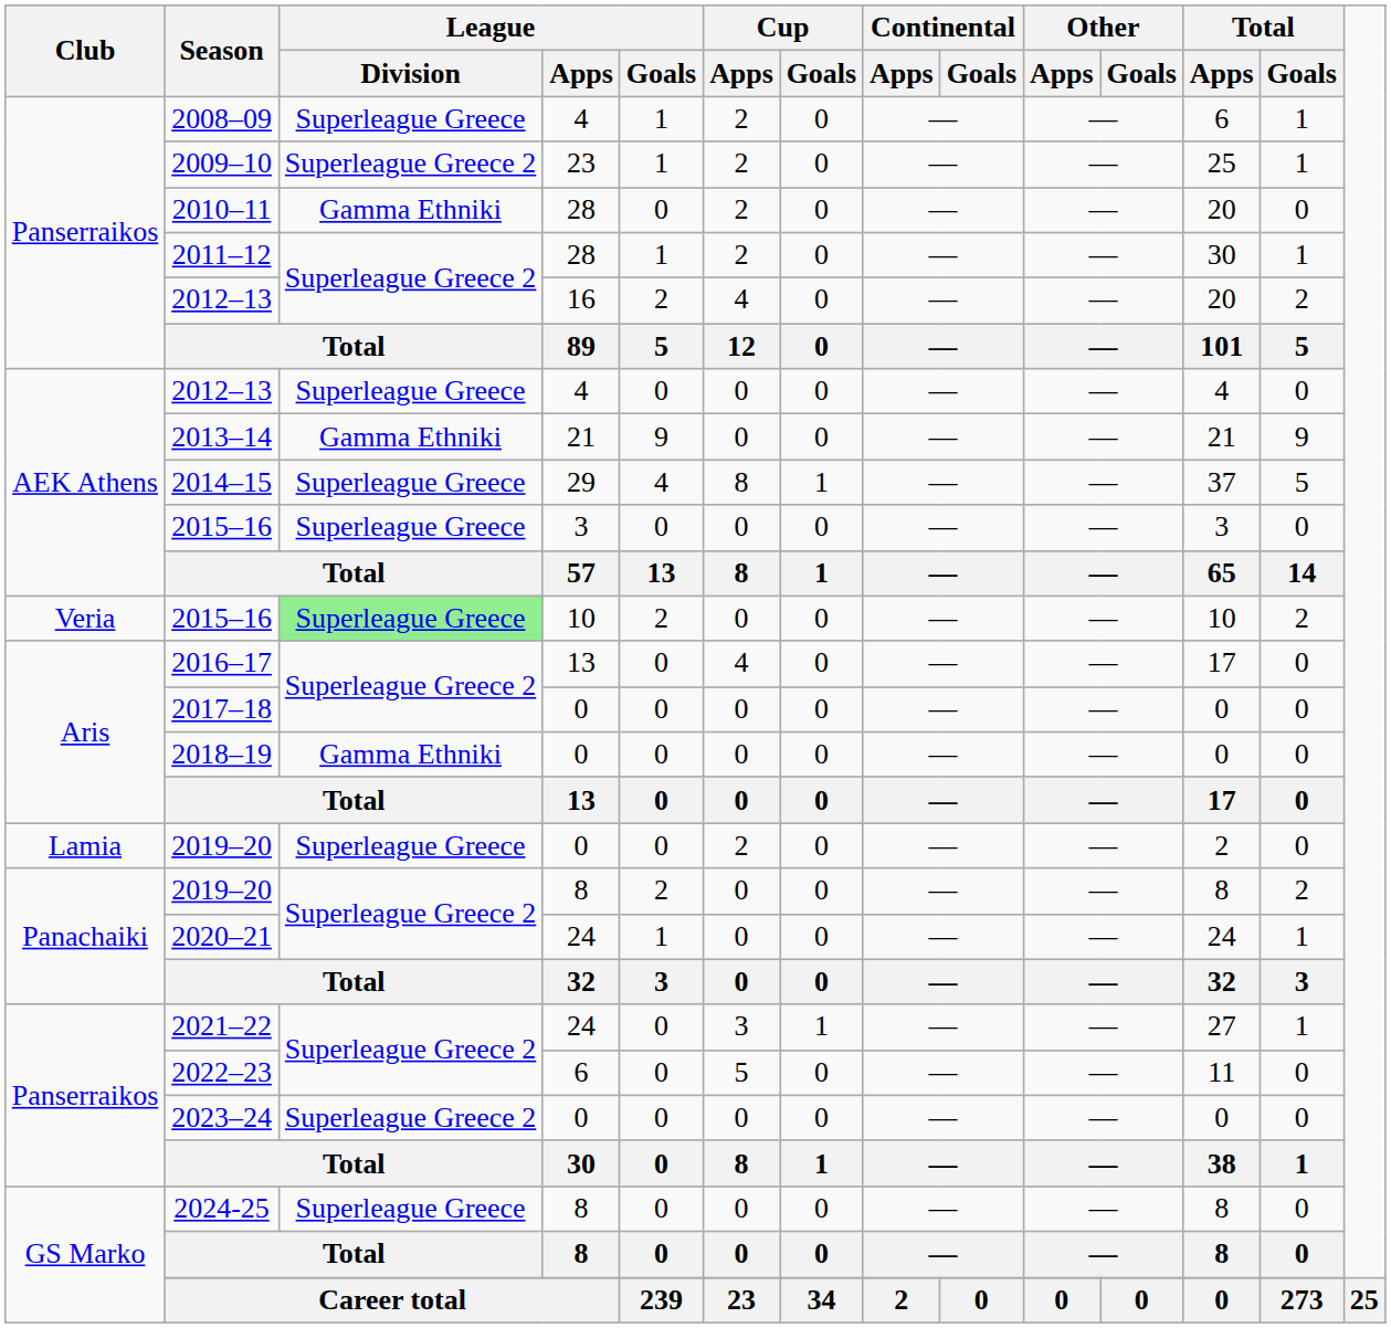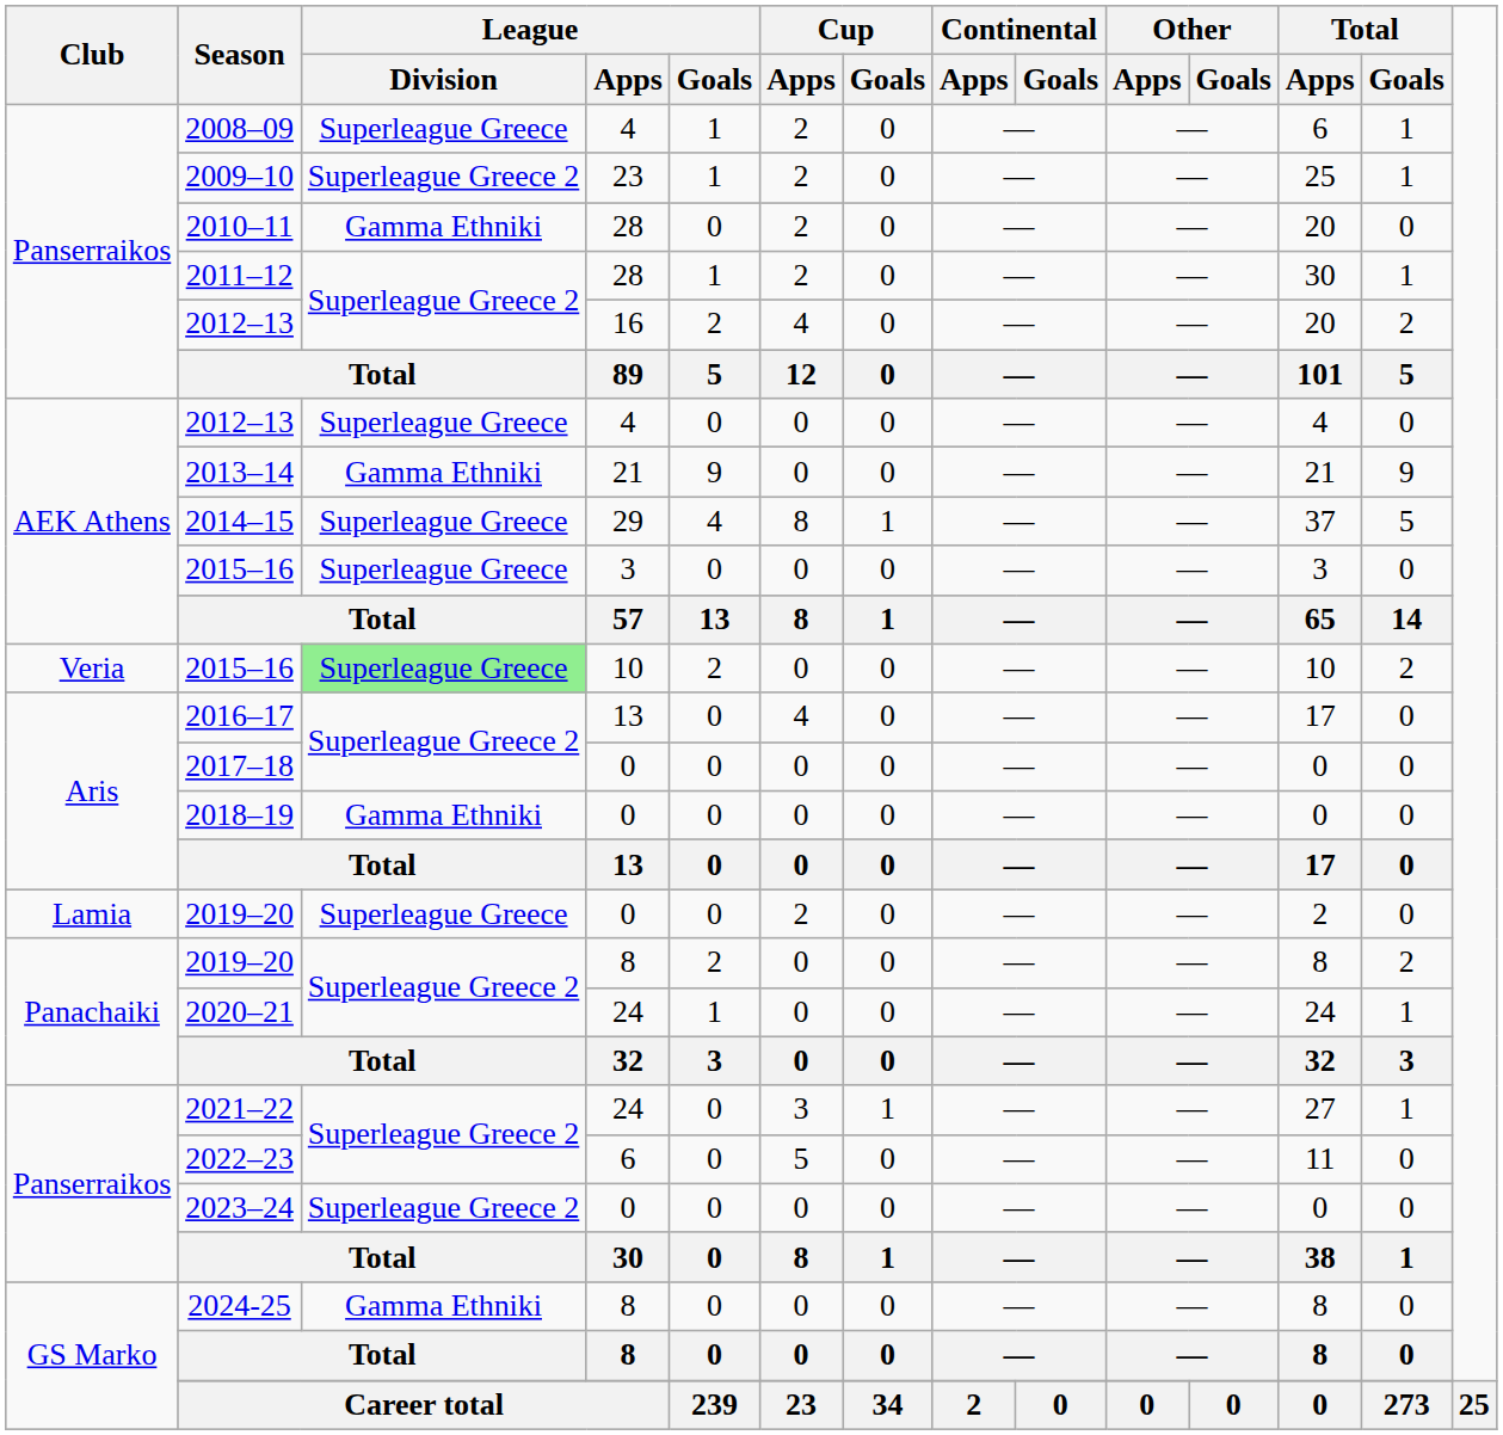 <table class="wikitable" style="text-align:center">
 <tr>
 <th rowspan=2>Club</th>
 <th rowspan=2>Season</th>
 <th colspan=3>League</th>
 <th colspan=2>Cup</th>
 <th colspan=2>Continental</th>
 <th colspan=2>Other</th>
 <th colspan=2>Total</th>
 </tr>
 <tr>
 <th>Division</th>
 <th>Apps</th>
 <th>Goals</th>
 <th>Apps</th>
 <th>Goals</th>
 <th>Apps</th>
 <th>Goals</th>
 <th>Apps</th>
 <th>Goals</th>
 <th>Apps</th>
 <th>Goals</th>
 </tr>
 <tr>
 <td rowspan=6><a href='#'>Panserraikos</a></td>
 <td><a href='#'>2008–09</a></td>
 <td><a href='#'>Superleague Greece</a></td>
 <td>4</td>
 <td>1</td>
 <td>2</td>
 <td>0</td>
 <td colspan="2">—</td>
 <td colspan="2">—</td>
 <td>6</td>
 <td>1</td>
 </tr>
 <tr>
 <td><a href='#'>2009–10</a></td>
 <td><a href='#'>Superleague Greece 2</a></td>
 <td>23</td>
 <td>1</td>
 <td>2</td>
 <td>0</td>
 <td colspan="2">—</td>
 <td colspan="2">—</td>
 <td>25</td>
 <td>1</td>
 </tr>
 <tr>
 <td><a href='#'>2010–11</a></td>
 <td><a href='#'>Gamma Ethniki</a></td>
 <td>28</td>
 <td>0</td>
 <td>2</td>
 <td>0</td>
 <td colspan="2">—</td>
 <td colspan="2">—</td>
 <td>20</td>
 <td>0</td>
 </tr>
 <tr>
 <td><a href='#'>2011–12</a></td>
 <td rowspan=2><a href='#'>Superleague Greece 2</a></td>
 <td>28</td>
 <td>1</td>
 <td>2</td>
 <td>0</td>
 <td colspan="2">—</td>
 <td colspan="2">—</td>
 <td>30</td>
 <td>1</td>
 </tr>
 <tr>
 <td><a href='#'>2012–13</a></td>
 <td>16</td>
 <td>2</td>
 <td>4</td>
 <td>0</td>
 <td colspan="2">—</td>
 <td colspan="2">—</td>
 <td>20</td>
 <td>2</td>
 </tr>
 <tr>
 <th colspan="2">Total</th>
 <th>89</th>
 <th>5</th>
 <th>12</th>
 <th>0</th>
 <th colspan="2">—</th>
 <th colspan="2">—</th>
 <th>101</th>
 <th>5</th>
 </tr>
 <tr>
 <td rowspan=5><a href='#'>AEK Athens</a></td>
 <td><a href='#'>2012–13</a></td>
 <td><a href='#'>Superleague Greece</a></td>
 <td>4</td>
 <td>0</td>
 <td>0</td>
 <td>0</td>
 <td colspan="2">—</td>
 <td colspan="2">—</td>
 <td>4</td>
 <td>0</td>
 </tr>
 <tr>
 <td><a href='#'>2013–14</a></td>
 <td><a href='#'>Gamma Ethniki</a></td>
 <td>21</td>
 <td>9</td>
 <td>0</td>
 <td>0</td>
 <td colspan="2">—</td>
 <td colspan="2">—</td>
 <td>21</td>
 <td>9</td>
 </tr>
 <tr>
 <td><a href='#'>2014–15</a></td>
 <td><a href='#'>Superleague Greece</a></td>
 <td>29</td>
 <td>4</td>
 <td>8</td>
 <td>1</td>
 <td colspan="2">—</td>
 <td colspan="2">—</td>
 <td>37</td>
 <td>5</td>
 </tr>
 <tr>
 <td><a href='#'>2015–16</a></td>
 <td><a href='#'>Superleague Greece</a></td>
 <td>3</td>
 <td>0</td>
 <td>0</td>
 <td>0</td>
 <td colspan="2">—</td>
 <td colspan="2">—</td>
 <td>3</td>
 <td>0</td>
 </tr>
 <tr>
 <th colspan="2">Total</th>
 <th>57</th>
 <th>13</th>
 <th>8</th>
 <th>1</th>
 <th colspan="2">—</th>
 <th colspan="2">—</th>
 <th>65</th>
 <th>14</th>
 </tr>
 <tr>
 <td><a href='#'>Veria</a></td>
 <td><a href='#'>2015–16</a></td>
 <td style="background: lightgreen;"><a href='#'>Superleague Greece</a></td>
 <td>10</td>
 <td>2</td>
 <td>0</td>
 <td>0</td>
 <td colspan="2">—</td>
 <td colspan="2">—</td>
 <td>10</td>
 <td>2</td>
 </tr>
 <tr>
 <td rowspan=4><a href='#'>Aris</a></td>
 <td><a href='#'>2016–17</a></td>
 <td rowspan=2><a href='#'>Superleague Greece 2</a></td>
 <td>13</td>
 <td>0</td>
 <td>4</td>
 <td>0</td>
 <td colspan="2">—</td>
 <td colspan="2">—</td>
 <td>17</td>
 <td>0</td>
 </tr>
 <tr>
 <td><a href='#'>2017–18</a></td>
 <td>0</td>
 <td>0</td>
 <td>0</td>
 <td>0</td>
 <td colspan="2">—</td>
 <td colspan="2">—</td>
 <td>0</td>
 <td>0</td>
 </tr>
 <tr>
 <td><a href='#'>2018–19</a></td>
 <td><a href='#'>Gamma Ethniki</a></td>
 <td>0</td>
 <td>0</td>
 <td>0</td>
 <td>0</td>
 <td colspan="2">—</td>
 <td colspan="2">—</td>
 <td>0</td>
 <td>0</td>
 </tr>
 <tr>
 <th colspan="2">Total</th>
 <th>13</th>
 <th>0</th>
 <th>0</th>
 <th>0</th>
 <th colspan="2">—</th>
 <th colspan="2">—</th>
 <th>17</th>
 <th>0</th>
 </tr>
 <tr>
 <td><a href='#'>Lamia</a></td>
 <td><a href='#'>2019–20</a></td>
 <td><a href='#'>Superleague Greece</a></td>
 <td>0</td>
 <td>0</td>
 <td>2</td>
 <td>0</td>
 <td colspan="2">—</td>
 <td colspan="2">—</td>
 <td>2</td>
 <td>0</td>
 </tr>
 <tr>
 <td rowspan="3"><a href='#'>Panachaiki</a></td>
 <td><a href='#'>2019–20</a></td>
 <td rowspan="2"><a href='#'>Superleague Greece 2</a></td>
 <td>8</td>
 <td>2</td>
 <td>0</td>
 <td>0</td>
 <td colspan="2">—</td>
 <td colspan="2">—</td>
 <td>8</td>
 <td>2</td>
 </tr>
 <tr>
 <td><a href='#'>2020–21</a></td>
 <td>24</td>
 <td>1</td>
 <td>0</td>
 <td>0</td>
 <td colspan="2">—</td>
 <td colspan="2">—</td>
 <td>24</td>
 <td>1</td>
 </tr>
 <tr>
 <th colspan="2">Total</th>
 <th>32</th>
 <th>3</th>
 <th>0</th>
 <th>0</th>
 <th colspan="2">—</th>
 <th colspan="2">—</th>
 <th>32</th>
 <th>3</th>
 </tr>
 <tr>
 <td rowspan="4"><a href='#'>Panserraikos</a></td>
 <td><a href='#'>2021–22</a></td>
 <td rowspan="2"><a href='#'>Superleague Greece 2</a></td>
 <td>24</td>
 <td>0</td>
 <td>3</td>
 <td>1</td>
 <td colspan="2">—</td>
 <td colspan="2">—</td>
 <td>27</td>
 <td>1</td>
 </tr>
 <tr>
 <td><a href='#'>2022–23</a></td>
 <td>6</td>
 <td>0</td>
 <td>5</td>
 <td>0</td>
 <td colspan="2">—</td>
 <td colspan="2">—</td>
 <td>11</td>
 <td>0</td>
 </tr>
 <tr>
 <td><a href='#'>2023–24</a></td>
 <td><a href='#'>Superleague Greece 2</a></td>
 <td>0</td>
 <td>0</td>
 <td>0</td>
 <td>0</td>
 <td colspan="2">—</td>
 <td colspan="2">—</td>
 <td>0</td>
 <td>0</td>
 </tr>
 <tr>
 <th colspan="2">Total</th>
 <th>30</th>
 <th>0</th>
 <th>8</th>
 <th>1</th>
 <th colspan="2">—</th>
 <th colspan="2">—</th>
 <th>38</th>
 <th>1</th>
 </tr>
 <tr>
 <td rowspan=6><a href='#'>GS Marko</a></td>
 <td><a href='#'>2024-25</a></td>
-<td><a href='#'>Superleague Greece</a></td>
+<td><a href='#'>Gamma Ethniki</a></td>
 <td>8</td>
 <td>0</td>
 <td>0</td>
 <td>0</td>
 <td colspan="2">—</td>
 <td colspan="2">—</td>
 <td>8</td>
 <td>0</td>
 </tr>
 <tr>
 <th colspan="2">Total</th>
 <th>8</th>
 <th>0</th>
 <th>0</th>
 <th>0</th>
 <th colspan="2">—</th>
 <th colspan="2">—</th>
 <th>8</th>
 <th>0</th>
 </tr>
 <tr>
 </tr>
 <tr>
 <th colspan="3">Career total</th>
 <th>239</th>
 <th>23</th>
 <th>34</th>
 <th>2</th>
 <th>0</th>
 <th>0</th>
 <th>0</th>
 <th>0</th>
 <th>273</th>
 <th>25</th>
 </tr>
 </table>
